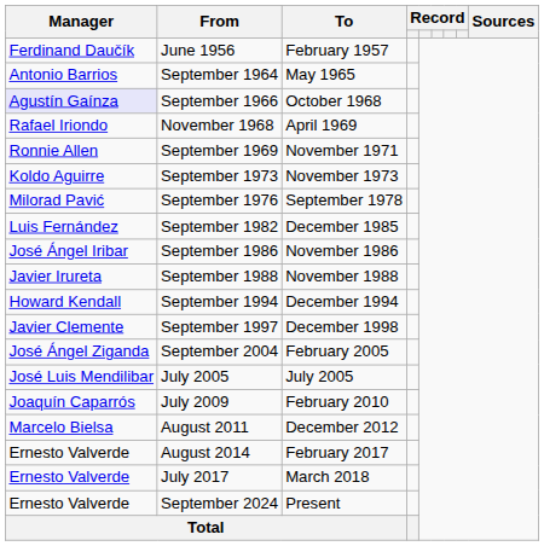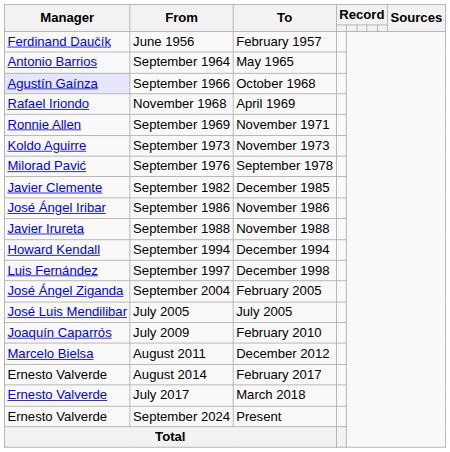 <table class="wikitable sortable collapsible" style="text-align: center">
 <tr>
 <th scope="col" rowspan=2>Manager</th>
 <th scope="col" rowspan=2>From</th>
 <th scope="col" rowspan=2>To</th>
 <th scope="col" colspan=5>Record</th>
 <th scope="col" rowspan=2 class="unsortable">Sources</th>
 </tr>
 <tr>
 <th scope="col"></th>
 <th scope="col"></th>
 <th scope="col"></th>
 <th scope="col"></th>
 <th scope="col"></th>
 </tr>
 <tr>
 <td scope="row" align=left><a href='#'>Ferdinand Daučík</a></td>
 <td align=left>June 1956</td>
 <td align=left>February 1957<br></td>
 <td></td>
 </tr>
 <tr>
 <td scope="row" align=left><a href='#'>Antonio Barrios</a></td>
 <td align=left>September 1964</td>
 <td align=left>May 1965<br></td>
 <td></td>
 </tr>
 <tr>
 <td scope="row" align=left style="background: lavender;"><a href='#'>Agustín Gaínza</a></td>
 <td align=left>September 1966</td>
 <td align=left>October 1968<br></td>
 <td></td>
 </tr>
 <tr>
 <td scope="row" align=left><a href='#'>Rafael Iriondo</a></td>
 <td align=left>November 1968</td>
 <td align=left>April 1969<br></td>
 <td></td>
 </tr>
 <tr>
 <td scope="row" align=left><a href='#'>Ronnie Allen</a></td>
 <td align=left>September 1969</td>
 <td align=left>November 1971<br></td>
 <td></td>
 </tr>
 <tr>
 <td scope="row" align=left><a href='#'>Koldo Aguirre</a></td>
 <td align=left>September 1973</td>
 <td align=left>November 1973<br></td>
 <td></td>
 </tr>
 <tr>
 <td scope="row" align=left><a href='#'>Milorad Pavić</a></td>
 <td align=left>September 1976</td>
 <td align=left>September 1978<br></td>
 <td></td>
 </tr>
 <tr>
-<td scope="row" align=left><a href='#'>Luis Fernández</a></td>
+<td scope="row" align=left><a href='#'>Javier Clemente</a></td>
 <td align=left>September 1982</td>
 <td align=left>December 1985<br></td>
 <td></td>
 </tr>
 <tr>
 <td scope="row" align=left><a href='#'>José Ángel Iribar</a></td>
 <td align=left>September 1986</td>
 <td align=left>November 1986<br></td>
 <td></td>
 </tr>
 <tr>
 <td scope="row" align=left><a href='#'>Javier Irureta</a></td>
 <td align=left>September 1988</td>
 <td align=left>November 1988<br></td>
 <td></td>
 </tr>
 <tr>
 <td scope="row" align=left><a href='#'>Howard Kendall</a></td>
 <td align=left>September 1994</td>
 <td align=left>December 1994<br></td>
 <td></td>
 </tr>
 <tr>
-<td scope="row" align=left><a href='#'>Javier Clemente</a></td>
+<td scope="row" align=left><a href='#'>Luis Fernández</a></td>
 <td align=left>September 1997</td>
 <td align=left>December 1998<br></td>
 <td></td>
 </tr>
 <tr>
 <td scope="row" align=left><a href='#'>José Ángel Ziganda</a></td>
 <td align=left>September 2004</td>
 <td align=left>February 2005<br></td>
 <td></td>
 </tr>
 <tr>
 <td scope="row" align=left><a href='#'>José Luis Mendilibar</a></td>
 <td align=left>July 2005</td>
 <td align=left>July 2005<br></td>
 <td></td>
 </tr>
 <tr>
 <td scope="row" align=left><a href='#'>Joaquín Caparrós</a></td>
 <td align=left>July 2009</td>
 <td align=left>February 2010<br></td>
 <td></td>
 </tr>
 <tr>
 <td scope="row" align=left><a href='#'>Marcelo Bielsa</a></td>
 <td align=left>August 2011</td>
 <td align=left>December 2012<br></td>
 <td></td>
 </tr>
 <tr>
 <td scope="row" align=left>Ernesto Valverde</td>
 <td align=left>August 2014</td>
 <td align=left>February 2017<br></td>
 <td></td>
 </tr>
 <tr>
 <td scope="row" align=left><a href='#'>Ernesto Valverde</a></td>
 <td align=left>July 2017</td>
 <td align=left>March 2018<br></td>
 <td></td>
 </tr>
 <tr>
 <td scope="row" align=left>Ernesto Valverde</td>
 <td align=left>September 2024</td>
 <td align=left>Present<br></td>
 <td></td>
 </tr>
 <tr>
 <th scope="row" colspan=3>Total<br></th>
 <th></th>
 </tr>
 </table>
